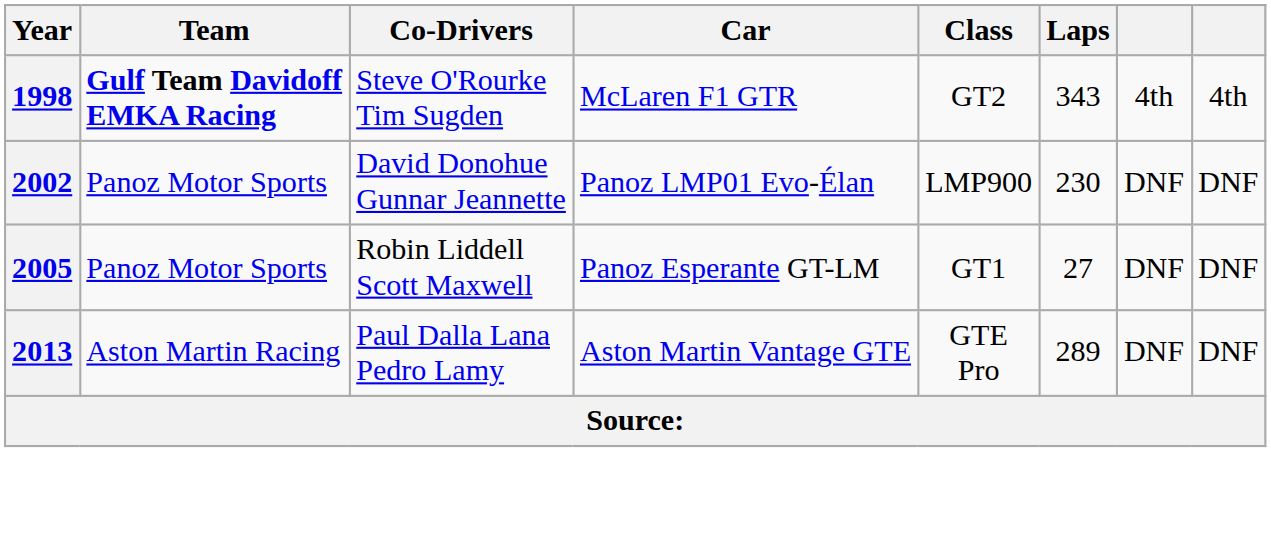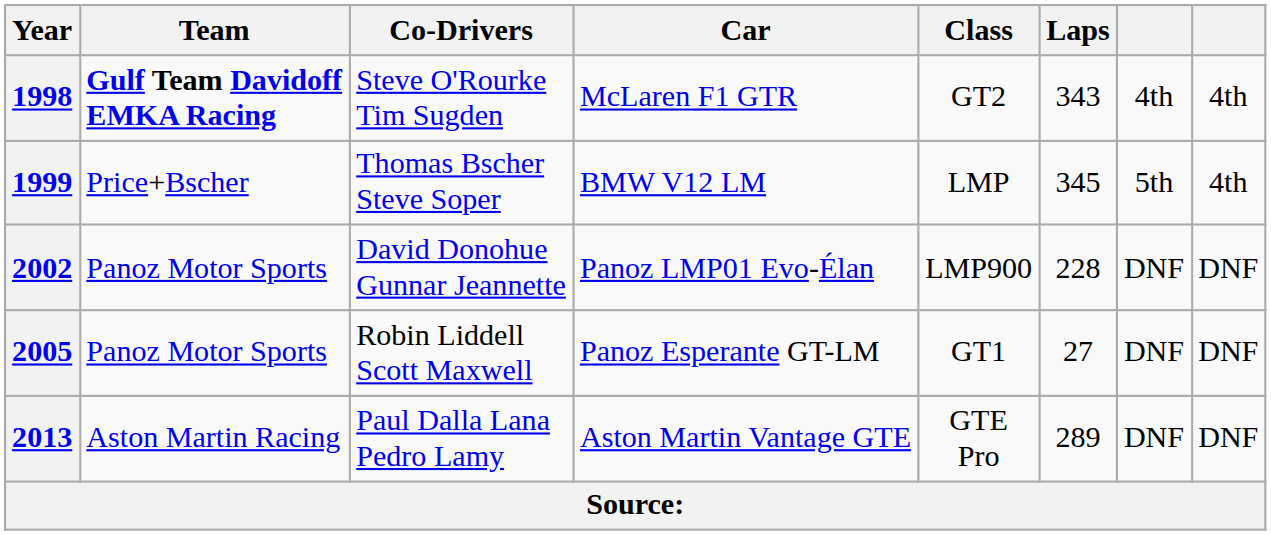 <table class="wikitable" style="text-align:center; font-size:90%">
 <tr>
 <th>Year</th>
 <th>Team</th>
 <th>Co-Drivers</th>
 <th>Car</th>
 <th>Class</th>
 <th>Laps</th>
 <th></th>
 <th></th>
 </tr>
 <tr>
 <th><a href='#'>1998</a></th>
 <td align="left"><strong> <a href='#'>Gulf</a> Team <a href='#'>Davidoff</a><br> <a href='#'>EMKA Racing</a></strong></td>
 <td align="left"> <a href='#'>Steve O'Rourke</a><br> <a href='#'>Tim Sugden</a></td>
 <td align="left"><a href='#'>McLaren F1 GTR</a></td>
 <td>GT2</td>
 <td>343</td>
 <td>4th</td>
 <td>4th</td>
 </tr>
 <tr>
+<th><a href='#'>1999</a></th>
+<td align="left"> <a href='#'>Price</a>+<a href='#'>Bscher</a></td>
+<td align="left"> <a href='#'>Thomas Bscher</a><br> <a href='#'>Steve Soper</a></td>
+<td align="left"><a href='#'>BMW V12 LM</a></td>
+<td>LMP</td>
+<td>345</td>
+<td>5th</td>
+<td>4th</td>
+</tr>
+<tr>
 <th><a href='#'>2002</a></th>
 <td align="left"> <a href='#'>Panoz Motor Sports</a></td>
 <td align="left"> <a href='#'>David Donohue</a><br> <a href='#'>Gunnar Jeannette</a></td>
 <td align="left"><a href='#'>Panoz LMP01 Evo</a>-<a href='#'>Élan</a></td>
 <td>LMP900</td>
-<td>230</td>
+<td>228</td>
 <td>DNF</td>
 <td>DNF</td>
 </tr>
 <tr>
 <th><a href='#'>2005</a></th>
 <td align="left"> <a href='#'>Panoz Motor Sports</a></td>
 <td align="left"> Robin Liddell<br> <a href='#'>Scott Maxwell</a></td>
 <td align="left"><a href='#'>Panoz Esperante</a> GT-LM</td>
 <td>GT1</td>
 <td>27</td>
 <td>DNF</td>
 <td>DNF</td>
 </tr>
 <tr>
 <th><a href='#'>2013</a></th>
 <td align="left"> <a href='#'>Aston Martin Racing</a></td>
 <td align="left"> <a href='#'>Paul Dalla Lana</a><br> <a href='#'>Pedro Lamy</a></td>
 <td align="left"><a href='#'>Aston Martin Vantage GTE</a></td>
 <td>GTE<br>Pro</td>
 <td>289</td>
 <td>DNF</td>
 <td>DNF</td>
 </tr>
 <tr>
 <th colspan="8">Source:</th>
 </tr>
 </table>
